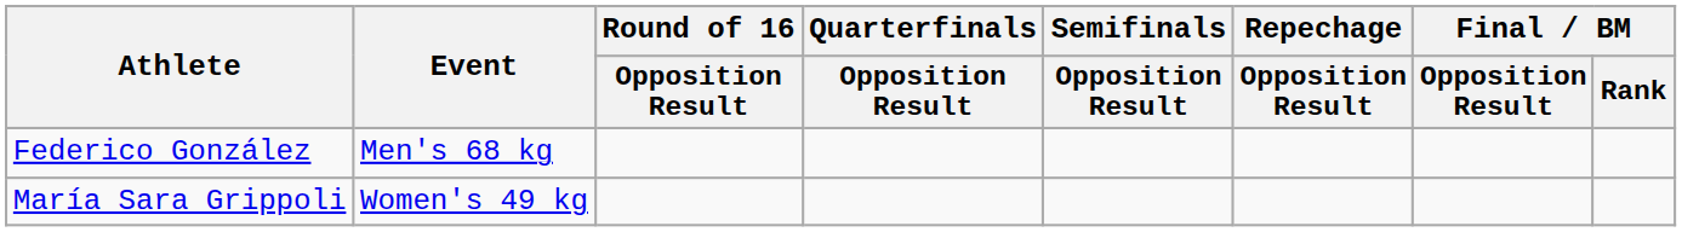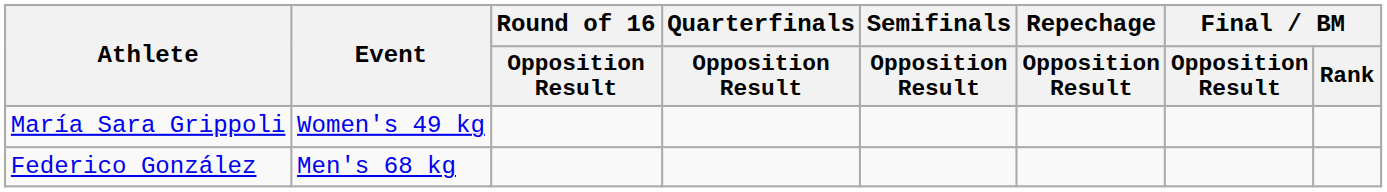 <table class="wikitable" style="font-size:90%">
 <tr>
 <th rowspan=2>Athlete</th>
 <th rowspan=2>Event</th>
 <th>Round of 16</th>
 <th>Quarterfinals</th>
 <th>Semifinals</th>
 <th>Repechage</th>
 <th colspan=2>Final / BM</th>
 </tr>
 <tr style="font-size:95%">
 <th>Opposition<br>Result</th>
 <th>Opposition<br>Result</th>
 <th>Opposition<br>Result</th>
 <th>Opposition<br>Result</th>
 <th>Opposition<br>Result</th>
 <th>Rank</th>
 </tr>
 <tr align=center>
+<td align=left><a href='#'>María Sara Grippoli</a></td>
+<td align=left><a href='#'>Women's 49 kg</a></td>
+<td></td>
+<td></td>
+<td></td>
+<td></td>
+<td></td>
+<td></td>
+</tr>
+<tr align=center>
 <td align=left><a href='#'>Federico González</a></td>
 <td align=left><a href='#'>Men's 68 kg</a></td>
 <td></td>
 <td></td>
 <td></td>
 <td></td>
 <td></td>
 <td></td>
 </tr>
-<tr align=center>
-<td align=left><a href='#'>María Sara Grippoli</a></td>
-<td align=left><a href='#'>Women's 49 kg</a></td>
-<td></td>
-<td></td>
-<td></td>
-<td></td>
-<td></td>
-<td></td>
-</tr>
 </table>
